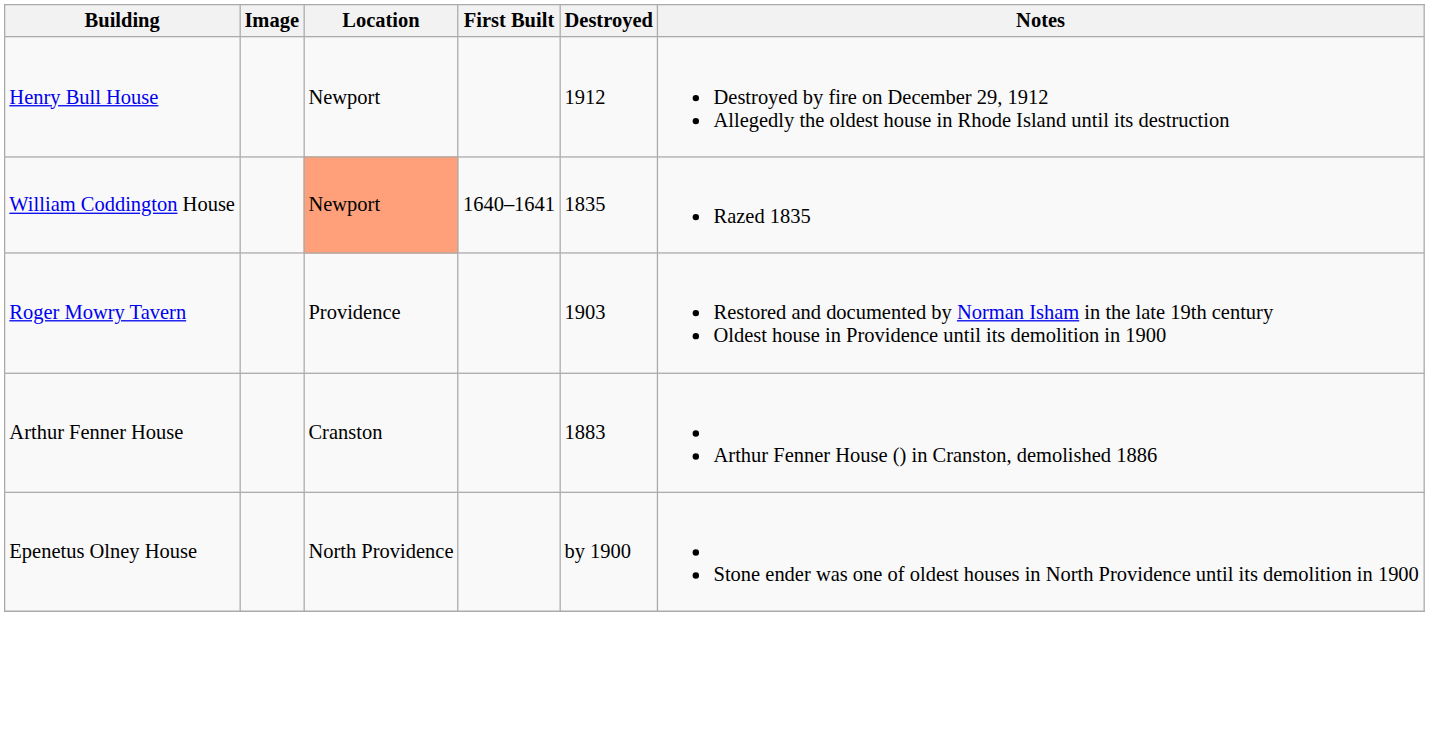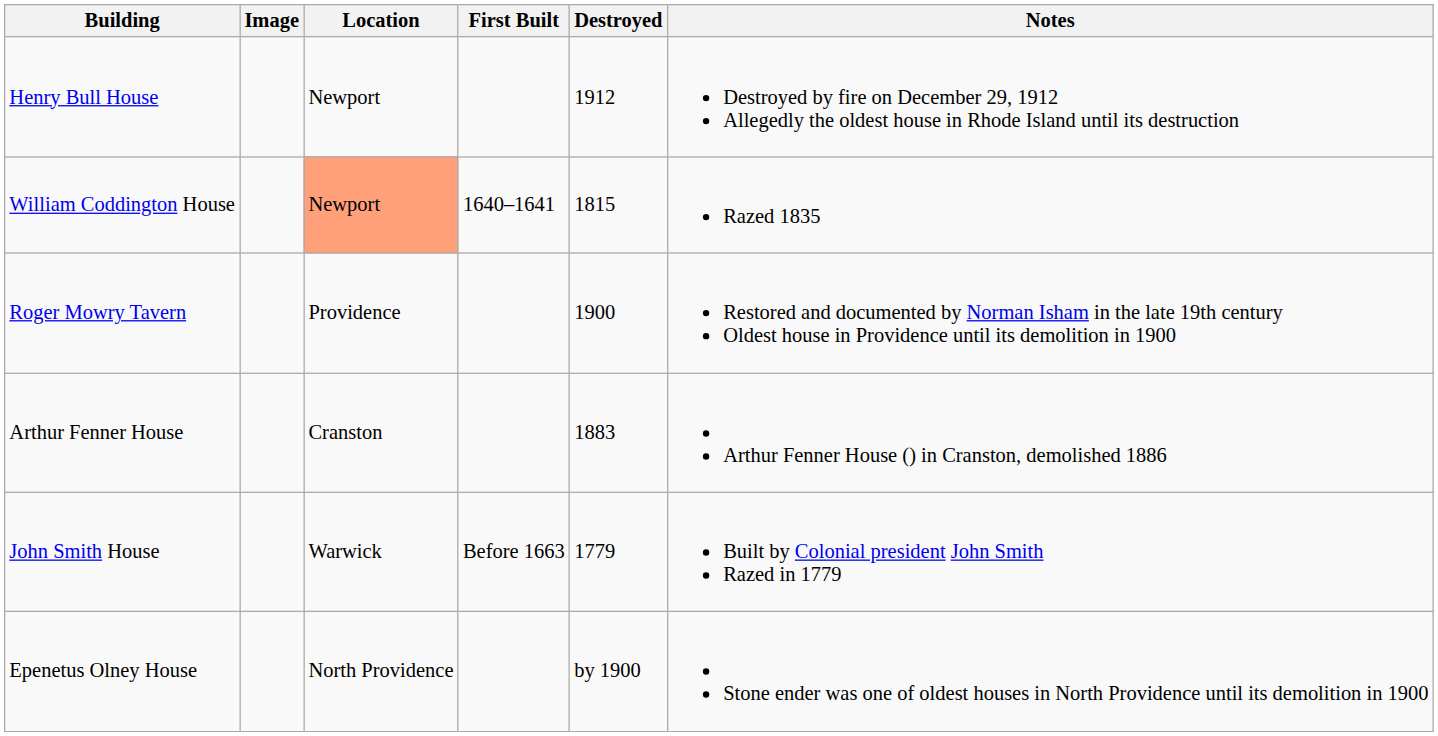 <table class="wikitable">
 <tr>
 <th>Building</th>
 <th>Image</th>
 <th>Location</th>
 <th>First Built</th>
 <th>Destroyed</th>
 <th>Notes</th>
 </tr>
 <tr>
 <td><a href='#'>Henry Bull House</a></td>
 <td></td>
 <td>Newport</td>
 <td></td>
 <td>1912</td>
 <td><br><ul><li>Destroyed by fire on December 29, 1912</li><li>Allegedly the oldest house in Rhode Island until its destruction</li></ul></td>
 </tr>
 <tr>
 <td><a href='#'>William Coddington</a> House</td>
 <td></td>
 <td style="background: lightsalmon;">Newport</td>
 <td>1640–1641</td>
-<td>1835</td>
+<td>1815</td>
 <td><br><ul><li>Razed 1835</li></ul></td>
 </tr>
 <tr>
 <td><a href='#'>Roger Mowry Tavern</a></td>
 <td></td>
 <td>Providence</td>
 <td></td>
-<td>1903</td>
+<td>1900</td>
 <td><br><ul><li>Restored and documented by <a href='#'>Norman Isham</a> in the late 19th century</li><li>Oldest house in Providence until its demolition in 1900</li></ul></td>
 </tr>
 <tr>
 <td>Arthur Fenner House</td>
 <td></td>
 <td>Cranston</td>
 <td></td>
 <td>1883</td>
 <td><br><ul><li></li><li>Arthur Fenner House () in Cranston, demolished 1886</li></ul></td>
+</tr>
+<tr>
+<td><a href='#'>John Smith</a> House</td>
+<td></td>
+<td>Warwick</td>
+<td>Before 1663</td>
+<td>1779</td>
+<td><br><ul><li>Built by <a href='#'>Colonial president</a> <a href='#'>John Smith</a></li><li>Razed in 1779</li></ul></td>
 </tr>
 <tr>
 <td>Epenetus Olney House</td>
 <td></td>
 <td>North Providence</td>
 <td></td>
 <td>by 1900</td>
 <td><br><ul><li></li><li>Stone ender was one of oldest houses in North Providence until its demolition in 1900</li></ul></td>
 </tr>
 <tr>
 </tr>
 </table>
